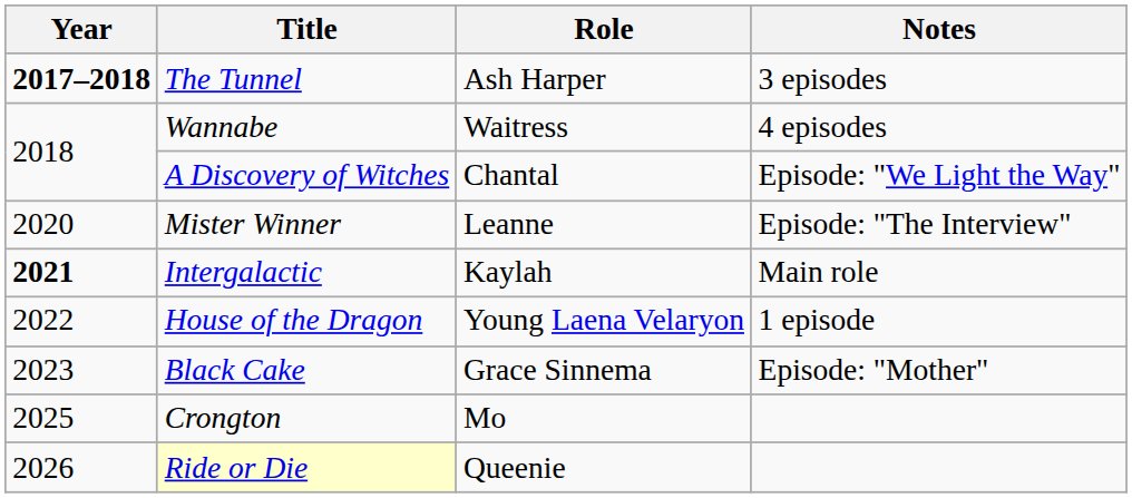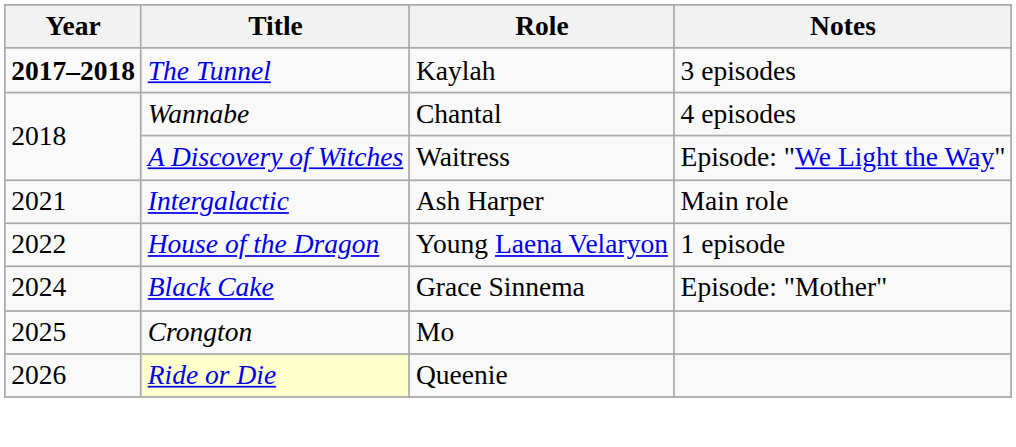 <table class="wikitable sortable">
 <tr>
 <th>Year</th>
 <th>Title</th>
 <th>Role</th>
 <th class="unsortable">Notes</th>
 </tr>
 <tr>
 <td><strong>2017–2018</strong></td>
 <td><em><a href='#'>The Tunnel</a></em></td>
-<td>Ash Harper</td>
+<td>Kaylah</td>
 <td>3 episodes</td>
 </tr>
 <tr>
 <td rowspan="2">2018</td>
 <td><em>Wannabe</em></td>
-<td>Waitress</td>
+<td>Chantal</td>
 <td>4 episodes</td>
 </tr>
 <tr>
 <td><em><a href='#'>A Discovery of Witches</a></em></td>
-<td>Chantal</td>
+<td>Waitress</td>
 <td>Episode: "<a href='#'>We Light the Way</a>"</td>
 </tr>
 <tr>
-<td>2020</td>
-<td><em>Mister Winner</em></td>
-<td>Leanne</td>
-<td>Episode: "The Interview"</td>
-</tr>
-<tr>
-<td><strong>2021</strong></td>
+<td>2021</td>
 <td><em><a href='#'>Intergalactic</a></em></td>
-<td>Kaylah</td>
+<td>Ash Harper</td>
 <td>Main role</td>
 </tr>
 <tr>
 <td>2022</td>
 <td><em><a href='#'>House of the Dragon</a></em></td>
 <td>Young <a href='#'>Laena Velaryon</a></td>
 <td>1 episode</td>
 </tr>
 <tr>
-<td>2023</td>
+<td>2024</td>
 <td><em><a href='#'>Black Cake</a></em></td>
 <td>Grace Sinnema</td>
 <td>Episode: "Mother"</td>
 </tr>
 <tr>
 <td>2025</td>
 <td><em>Crongton</em></td>
 <td>Mo</td>
 <td></td>
 </tr>
 <tr>
 <td>2026</td>
 <td style="background:#ffc;"><em><a href='#'>Ride or Die</a></em> </td>
 <td>Queenie</td>
 <td></td>
 </tr>
 </table>
